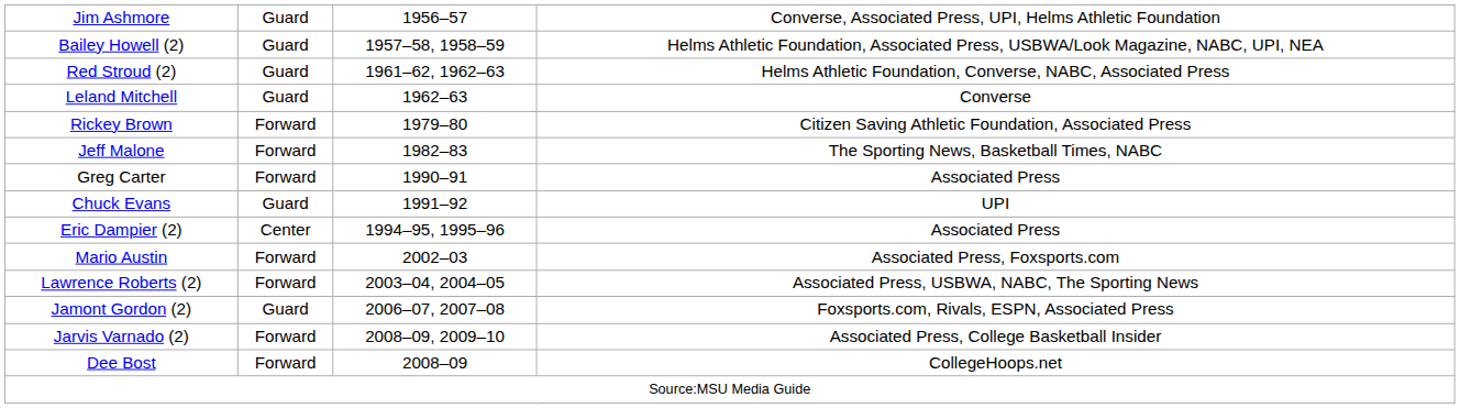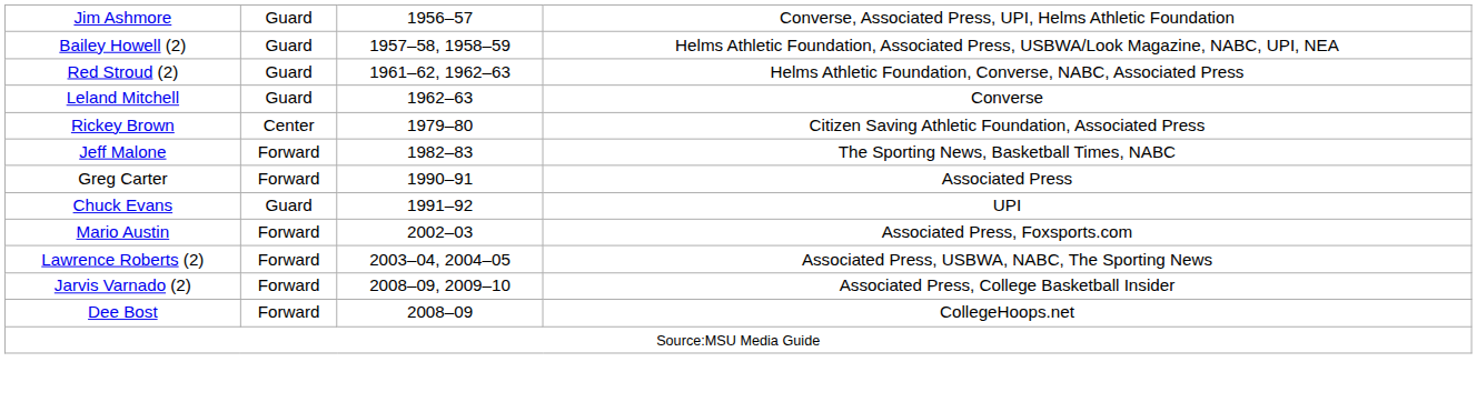 <table class="wikitable" style="background:white; min-width:70%">
 <tr style="text-align:center;">
 <td><a href='#'>Jim Ashmore</a></td>
 <td>Guard</td>
 <td>1956–57</td>
 <td>Converse, Associated Press, UPI, Helms Athletic Foundation</td>
 </tr>
 <tr style="text-align:center;">
 <td><a href='#'>Bailey Howell</a> (2)</td>
 <td>Guard</td>
 <td>1957–58, 1958–59</td>
 <td>Helms Athletic Foundation, Associated Press, USBWA/Look Magazine, NABC, UPI, NEA</td>
 </tr>
 <tr style="text-align:center;">
 <td><a href='#'>Red Stroud</a> (2)</td>
 <td>Guard</td>
 <td>1961–62, 1962–63</td>
 <td>Helms Athletic Foundation, Converse, NABC, Associated Press</td>
 </tr>
 <tr style="text-align:center;">
 <td><a href='#'>Leland Mitchell</a></td>
 <td>Guard</td>
 <td>1962–63</td>
 <td>Converse</td>
 </tr>
 <tr style="text-align:center;">
 <td><a href='#'>Rickey Brown</a></td>
-<td>Forward</td>
+<td>Center</td>
 <td>1979–80</td>
 <td>Citizen Saving Athletic Foundation, Associated Press</td>
 </tr>
 <tr style="text-align:center;">
 <td><a href='#'>Jeff Malone</a></td>
 <td>Forward</td>
 <td>1982–83</td>
 <td>The Sporting News, Basketball Times, NABC</td>
 </tr>
 <tr style="text-align:center;">
 <td>Greg Carter</td>
 <td>Forward</td>
 <td>1990–91</td>
 <td>Associated Press</td>
 </tr>
 <tr style="text-align:center;">
 <td><a href='#'>Chuck Evans</a></td>
 <td>Guard</td>
 <td>1991–92</td>
 <td>UPI</td>
 </tr>
 <tr style="text-align:center;">
-<td><a href='#'>Eric Dampier</a> (2)</td>
-<td>Center</td>
-<td>1994–95, 1995–96</td>
-<td>Associated Press</td>
-</tr>
-<tr style="text-align:center;">
 <td><a href='#'>Mario Austin</a></td>
 <td>Forward</td>
 <td>2002–03</td>
 <td>Associated Press, Foxsports.com</td>
 </tr>
 <tr style="text-align:center;">
 <td><a href='#'>Lawrence Roberts</a> (2)</td>
 <td>Forward</td>
 <td>2003–04, 2004–05</td>
 <td>Associated Press, USBWA, NABC, The Sporting News</td>
-</tr>
-<tr style="text-align:center;">
-<td><a href='#'>Jamont Gordon</a> (2)</td>
-<td>Guard</td>
-<td>2006–07, 2007–08</td>
-<td>Foxsports.com, Rivals, ESPN, Associated Press</td>
 </tr>
 <tr style="text-align:center;">
 <td><a href='#'>Jarvis Varnado</a> (2)</td>
 <td>Forward</td>
 <td>2008–09, 2009–10</td>
 <td>Associated Press, College Basketball Insider</td>
 </tr>
 <tr style="text-align:center;">
 <td><a href='#'>Dee Bost</a></td>
 <td>Forward</td>
 <td>2008–09</td>
 <td>CollegeHoops.net</td>
 </tr>
 <tr style="text-align:center;">
 <td colspan=4><small>Source:MSU Media Guide </small></td>
 </tr>
 </table>
